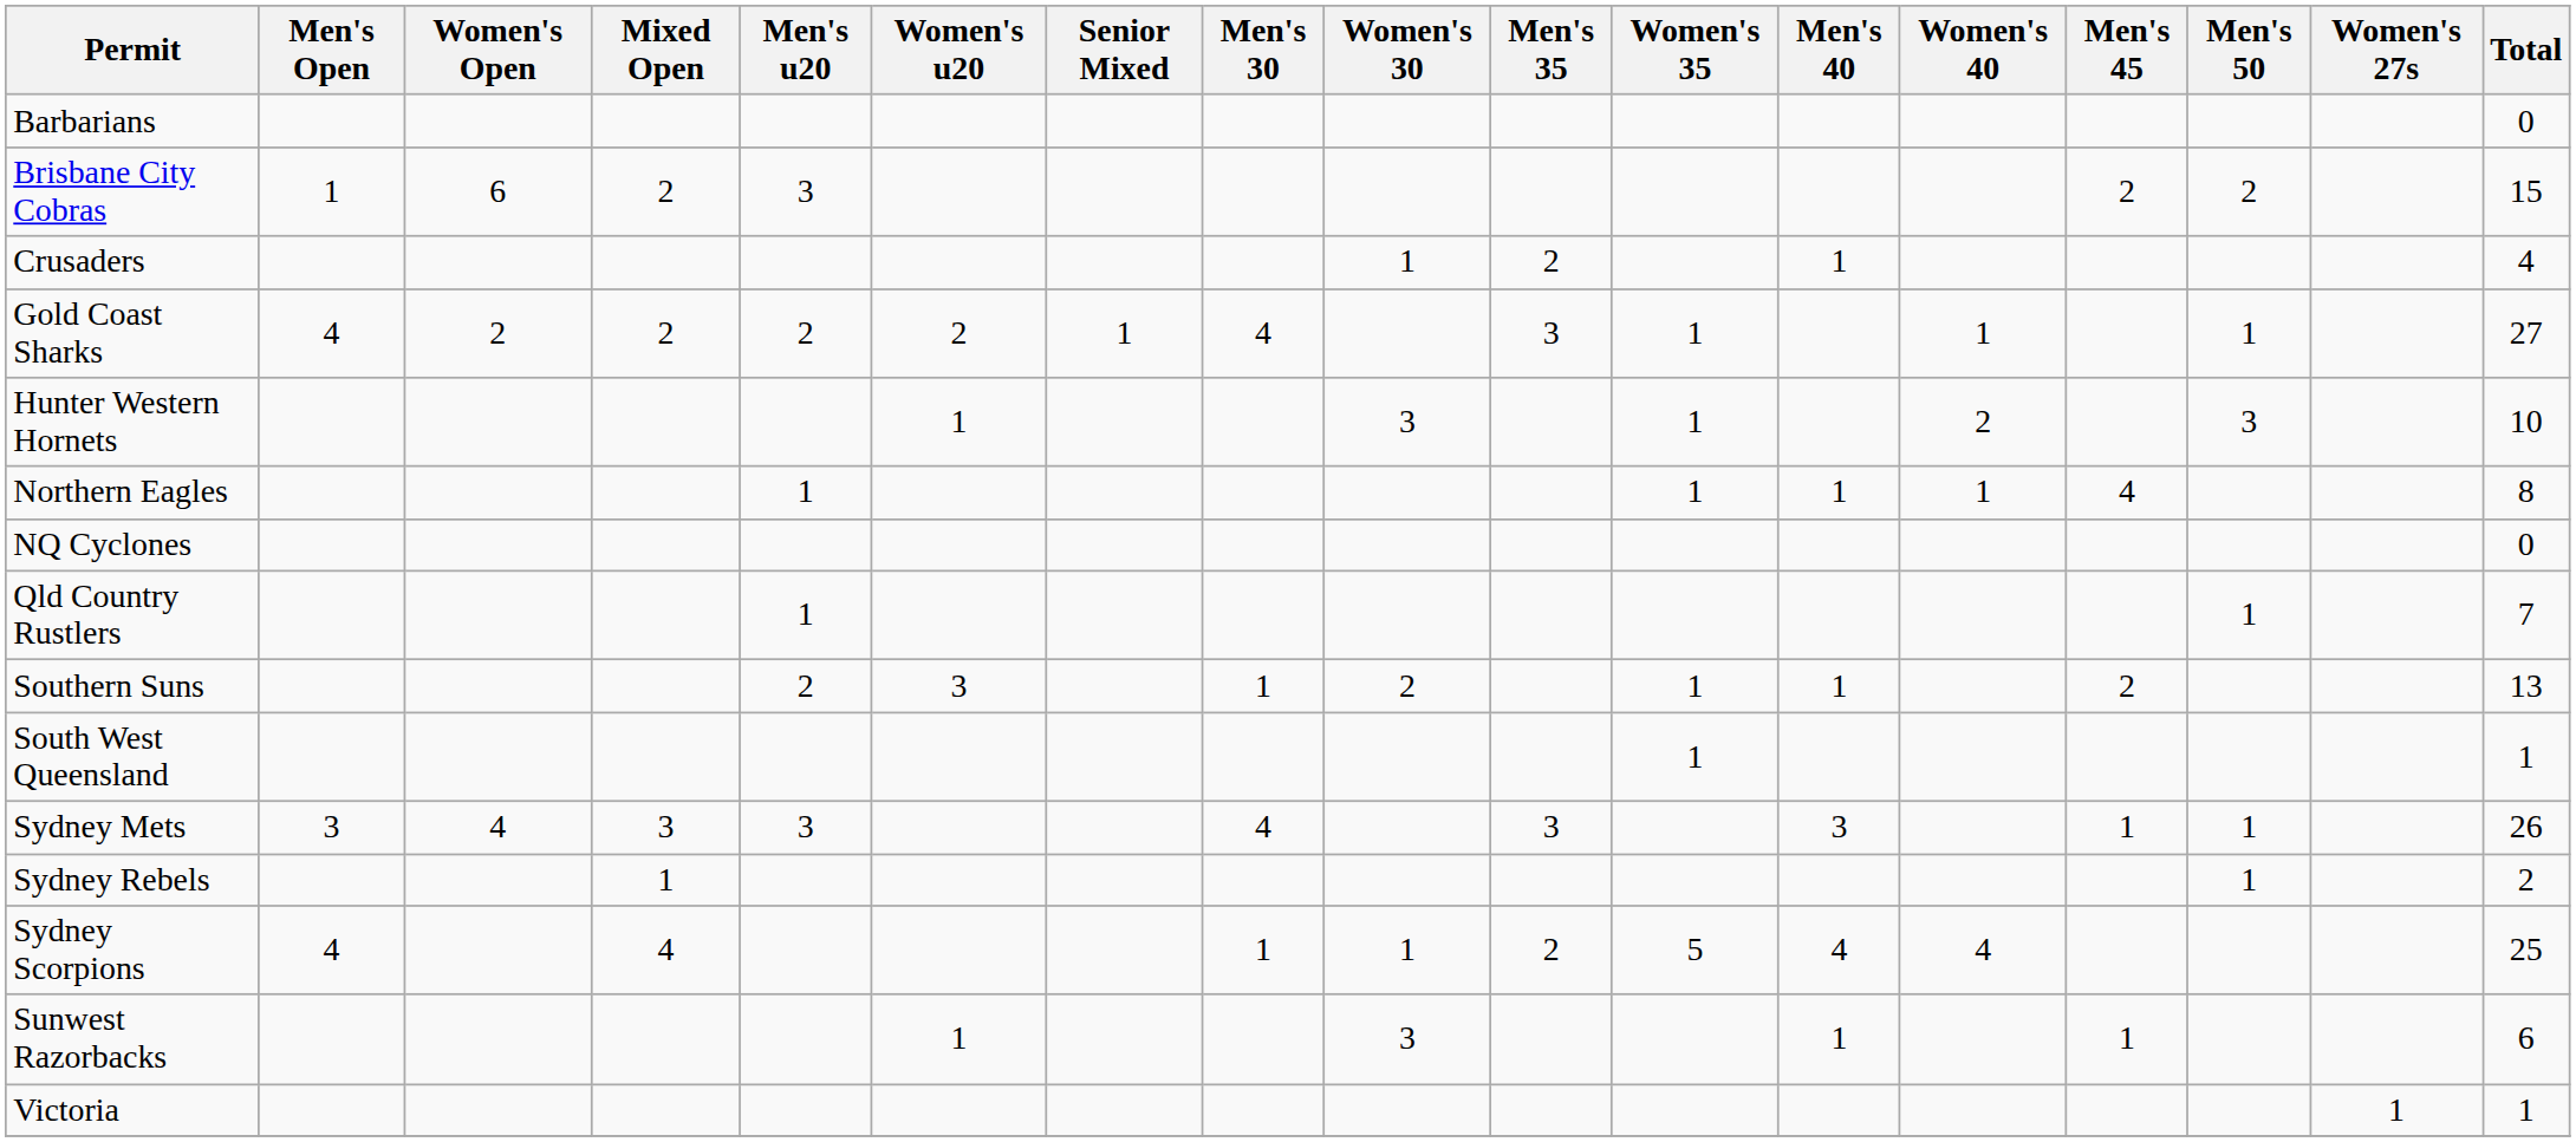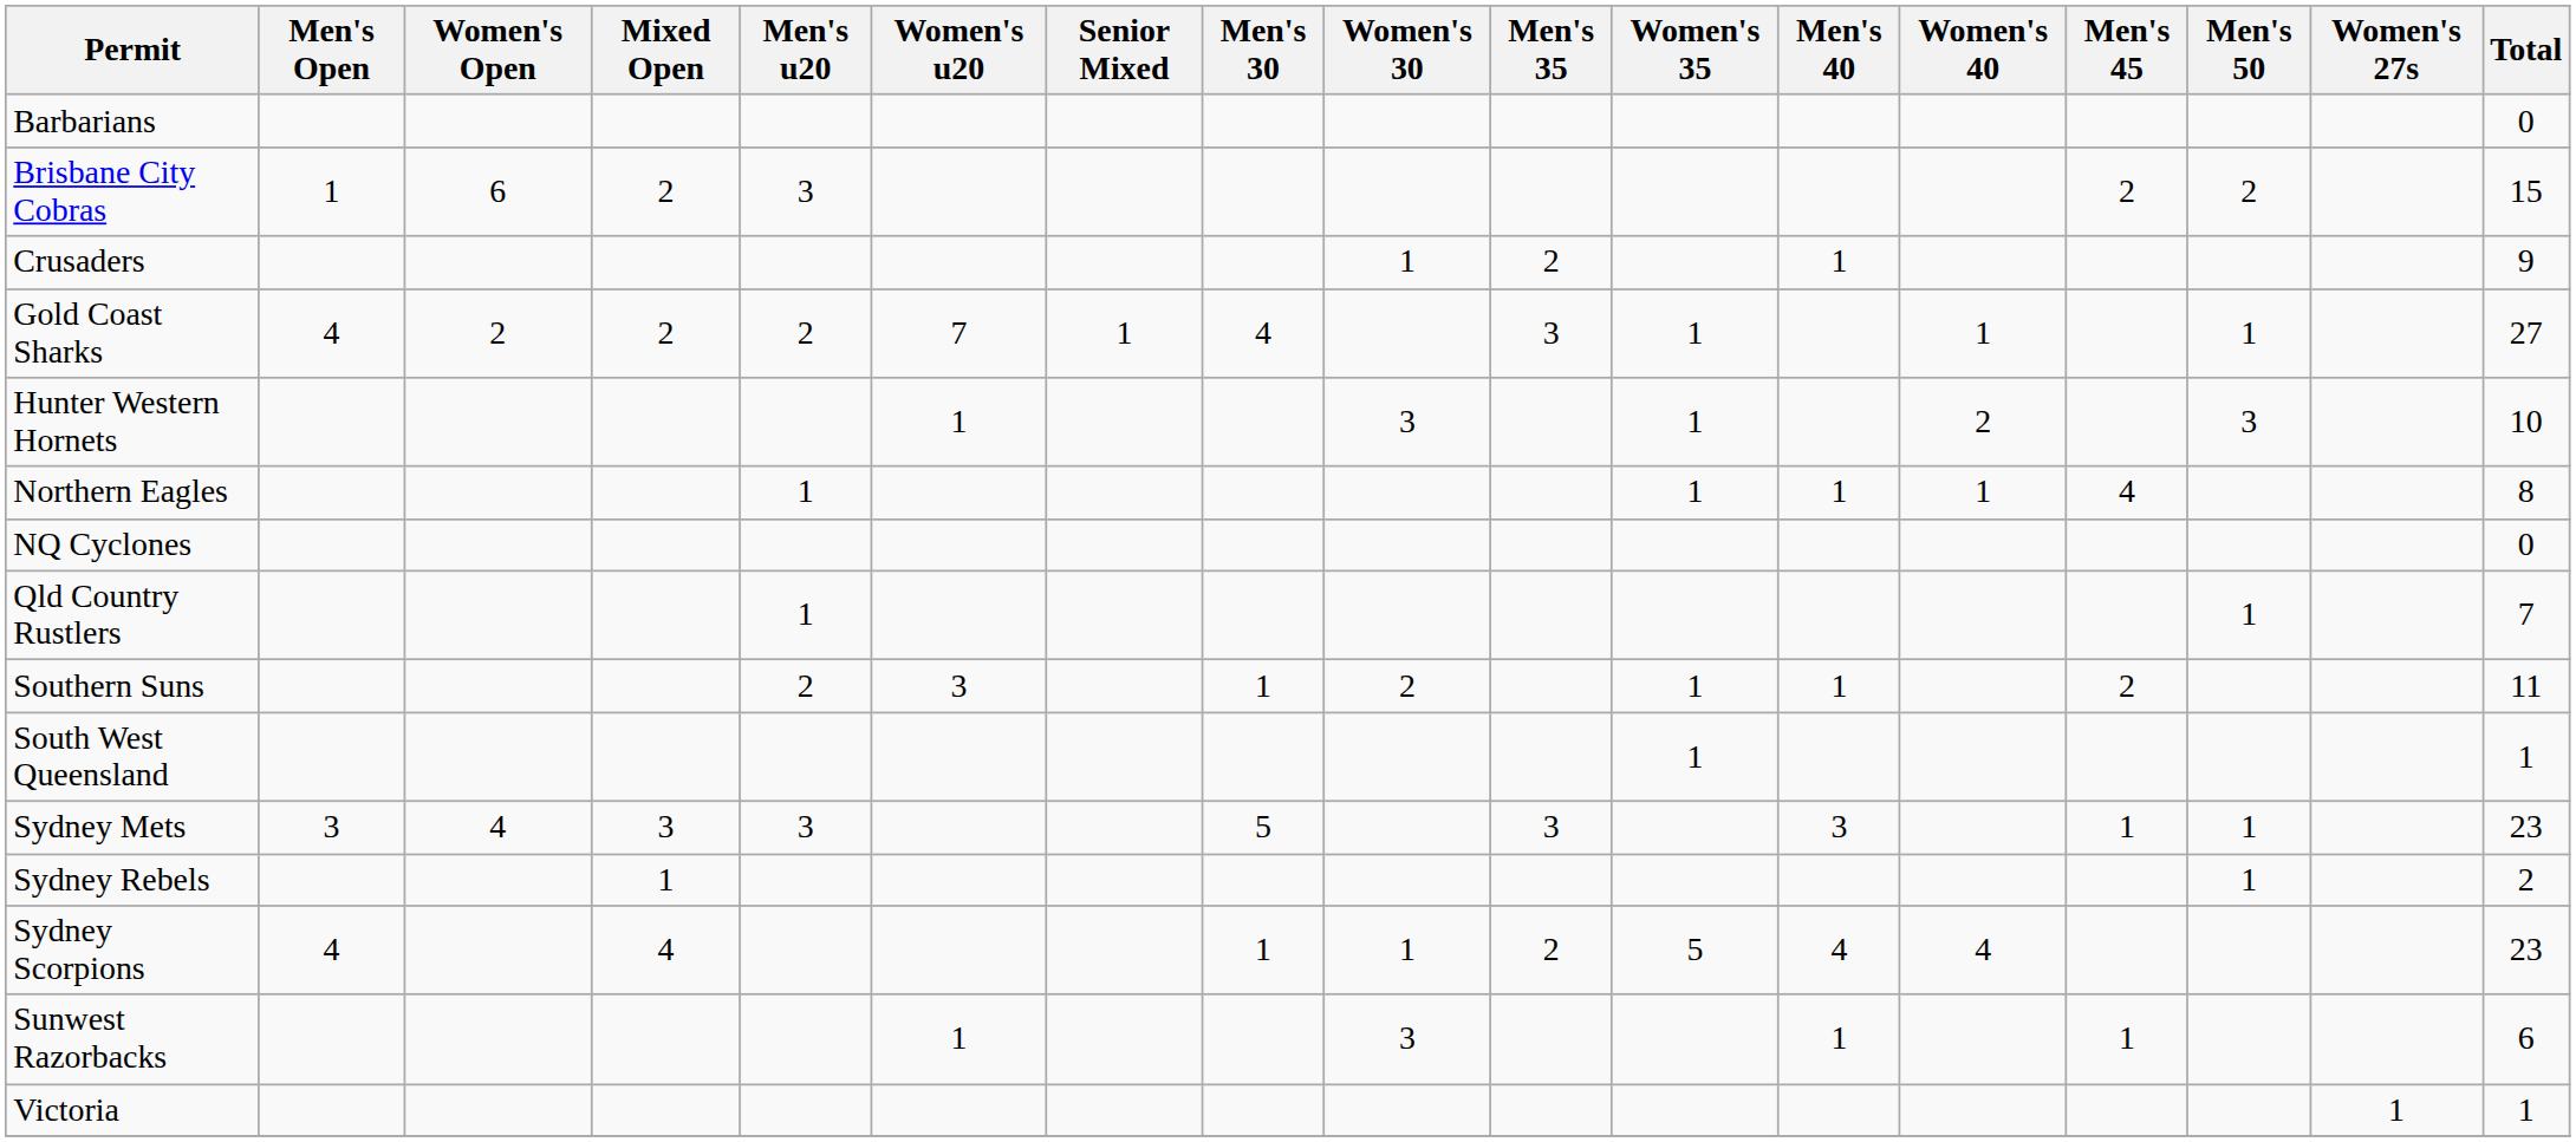 <table class="wikitable sortable" style="text-align: center;">
 <tr>
 <th>Permit</th>
 <th>Men's Open</th>
 <th>Women's Open</th>
 <th>Mixed Open</th>
 <th>Men's u20</th>
 <th>Women's u20</th>
 <th>Senior Mixed</th>
 <th>Men's 30</th>
 <th>Women's 30</th>
 <th>Men's 35</th>
 <th>Women's 35</th>
 <th>Men's 40</th>
 <th>Women's 40</th>
 <th>Men's 45</th>
 <th>Men's 50</th>
 <th>Women's 27s</th>
 <th>Total</th>
 </tr>
 <tr>
 <td style="text-align: left;">Barbarians</td>
 <td></td>
 <td></td>
 <td></td>
 <td></td>
 <td></td>
 <td></td>
 <td></td>
 <td></td>
 <td></td>
 <td></td>
 <td></td>
 <td></td>
 <td></td>
 <td></td>
 <td></td>
 <td>0</td>
 </tr>
 <tr>
 <td style="text-align: left;"><a href='#'>Brisbane City Cobras</a></td>
 <td>1</td>
 <td>6</td>
 <td>2</td>
 <td>3</td>
 <td></td>
 <td></td>
 <td></td>
 <td></td>
 <td></td>
 <td></td>
 <td></td>
 <td></td>
 <td>2</td>
 <td>2</td>
 <td></td>
 <td>15</td>
 </tr>
 <tr>
 <td style="text-align: left;">Crusaders</td>
 <td></td>
 <td></td>
 <td></td>
 <td></td>
 <td></td>
 <td></td>
 <td></td>
 <td>1</td>
 <td>2</td>
 <td></td>
 <td>1</td>
 <td></td>
 <td></td>
 <td></td>
 <td></td>
-<td>4</td>
+<td>9</td>
 </tr>
 <tr>
 <td style="text-align: left;">Gold Coast Sharks</td>
 <td>4</td>
 <td>2</td>
 <td>2</td>
 <td>2</td>
-<td>2</td>
+<td>7</td>
 <td>1</td>
 <td>4</td>
 <td></td>
 <td>3</td>
 <td>1</td>
 <td></td>
 <td>1</td>
 <td></td>
 <td>1</td>
 <td></td>
 <td>27</td>
 </tr>
 <tr>
 <td style="text-align: left;">Hunter Western Hornets</td>
 <td></td>
 <td></td>
 <td></td>
 <td></td>
 <td>1</td>
 <td></td>
 <td></td>
 <td>3</td>
 <td></td>
 <td>1</td>
 <td></td>
 <td>2</td>
 <td></td>
 <td>3</td>
 <td></td>
 <td>10</td>
 </tr>
 <tr>
 <td style="text-align: left;">Northern Eagles</td>
 <td></td>
 <td></td>
 <td></td>
 <td>1</td>
 <td></td>
 <td></td>
 <td></td>
 <td></td>
 <td></td>
 <td>1</td>
 <td>1</td>
 <td>1</td>
 <td>4</td>
 <td></td>
 <td></td>
 <td>8</td>
 </tr>
 <tr>
 <td style="text-align: left;">NQ Cyclones</td>
 <td></td>
 <td></td>
 <td></td>
 <td></td>
 <td></td>
 <td></td>
 <td></td>
 <td></td>
 <td></td>
 <td></td>
 <td></td>
 <td></td>
 <td></td>
 <td></td>
 <td></td>
 <td>0</td>
 </tr>
 <tr>
 <td style="text-align: left;">Qld Country Rustlers</td>
 <td></td>
 <td></td>
 <td></td>
 <td>1</td>
 <td></td>
 <td></td>
 <td></td>
 <td></td>
 <td></td>
 <td></td>
 <td></td>
 <td></td>
 <td></td>
 <td>1</td>
 <td></td>
 <td>7</td>
 </tr>
 <tr>
 <td style="text-align: left;">Southern Suns</td>
 <td></td>
 <td></td>
 <td></td>
 <td>2</td>
 <td>3</td>
 <td></td>
 <td>1</td>
 <td>2</td>
 <td></td>
 <td>1</td>
 <td>1</td>
 <td></td>
 <td>2</td>
 <td></td>
 <td></td>
-<td>13</td>
+<td>11</td>
 </tr>
 <tr>
 <td style="text-align: left;">South West Queensland</td>
 <td></td>
 <td></td>
 <td></td>
 <td></td>
 <td></td>
 <td></td>
 <td></td>
 <td></td>
 <td></td>
 <td>1</td>
 <td></td>
 <td></td>
 <td></td>
 <td></td>
 <td></td>
 <td>1</td>
 </tr>
 <tr>
 <td style="text-align: left;">Sydney Mets</td>
 <td>3</td>
 <td>4</td>
 <td>3</td>
 <td>3</td>
 <td></td>
 <td></td>
-<td>4</td>
+<td>5</td>
 <td></td>
 <td>3</td>
 <td></td>
 <td>3</td>
 <td></td>
 <td>1</td>
 <td>1</td>
 <td></td>
-<td>26</td>
+<td>23</td>
 </tr>
 <tr>
 <td style="text-align: left;">Sydney Rebels</td>
 <td></td>
 <td></td>
 <td>1</td>
 <td></td>
 <td></td>
 <td></td>
 <td></td>
 <td></td>
 <td></td>
 <td></td>
 <td></td>
 <td></td>
 <td></td>
 <td>1</td>
 <td></td>
 <td>2</td>
 </tr>
 <tr>
 <td style="text-align: left;">Sydney Scorpions</td>
 <td>4</td>
 <td></td>
 <td>4</td>
 <td></td>
 <td></td>
 <td></td>
 <td>1</td>
 <td>1</td>
 <td>2</td>
 <td>5</td>
 <td>4</td>
 <td>4</td>
 <td></td>
 <td></td>
 <td></td>
-<td>25</td>
+<td>23</td>
 </tr>
 <tr>
 <td style="text-align: left;">Sunwest Razorbacks</td>
 <td></td>
 <td></td>
 <td></td>
 <td></td>
 <td>1</td>
 <td></td>
 <td></td>
 <td>3</td>
 <td></td>
 <td></td>
 <td>1</td>
 <td></td>
 <td>1</td>
 <td></td>
 <td></td>
 <td>6</td>
 </tr>
 <tr>
 <td style="text-align: left;">Victoria</td>
 <td></td>
 <td></td>
 <td></td>
 <td></td>
 <td></td>
 <td></td>
 <td></td>
 <td></td>
 <td></td>
 <td></td>
 <td></td>
 <td></td>
 <td></td>
 <td></td>
 <td>1</td>
 <td>1</td>
 </tr>
 <tr>
 </tr>
 </table>
